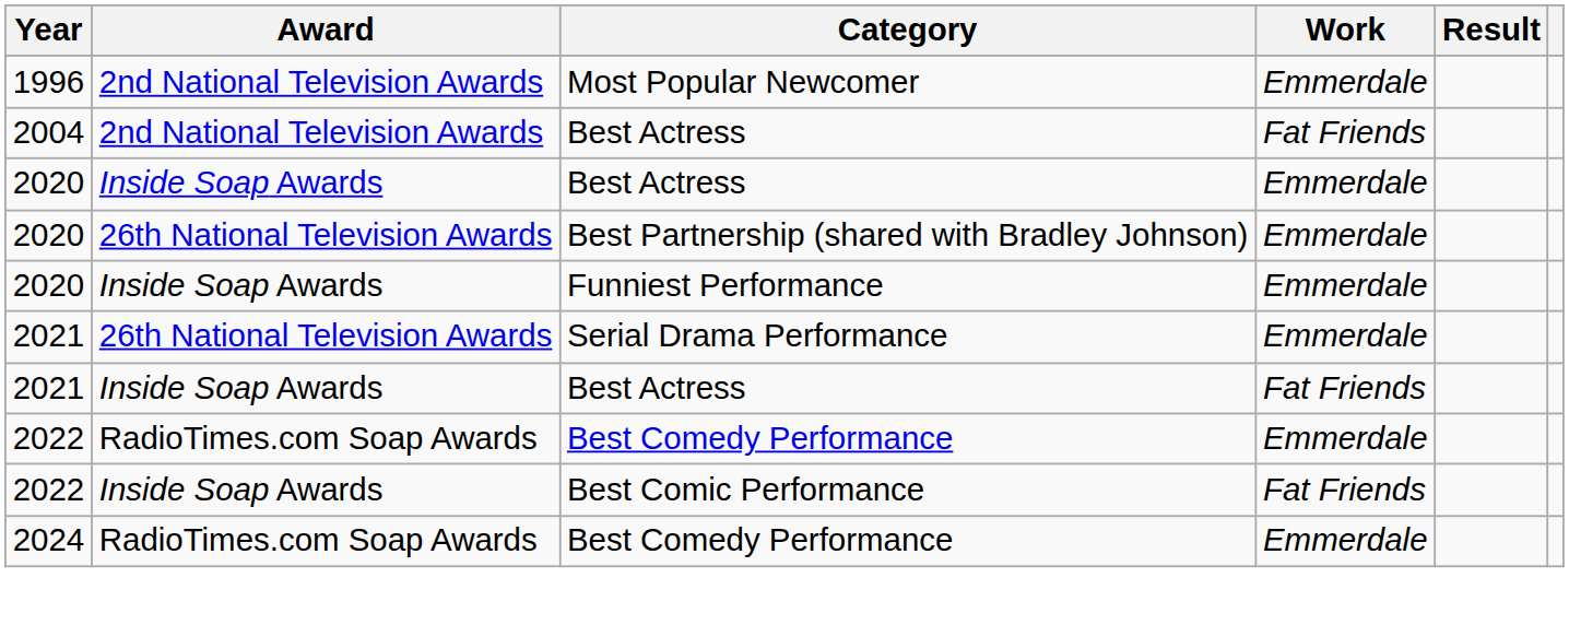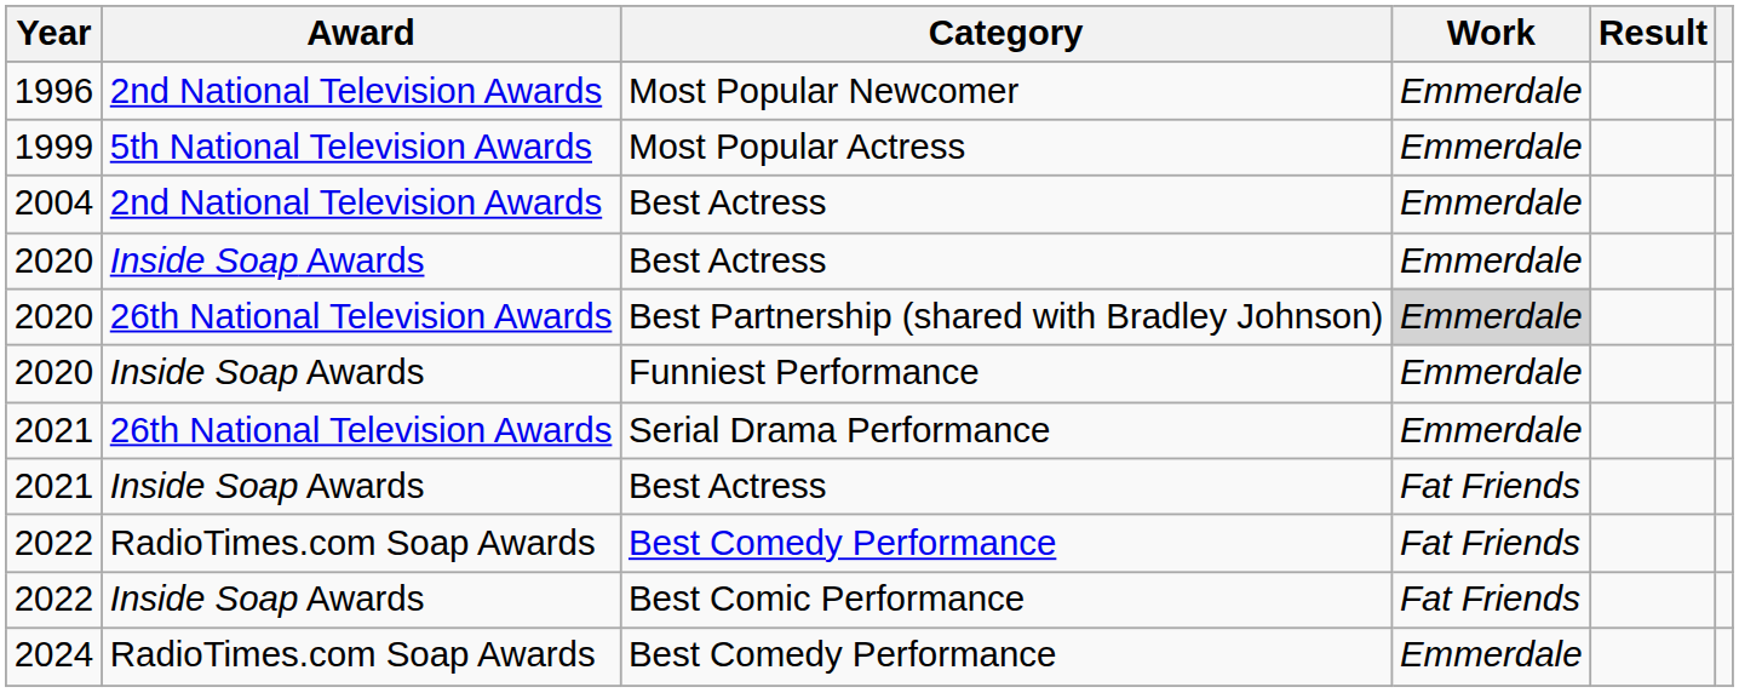 <table class="wikitable sortable">
 <tr>
 <th>Year</th>
 <th>Award</th>
 <th>Category</th>
 <th>Work</th>
 <th>Result</th>
 <th scope=col class=unsortable></th>
 </tr>
 <tr>
 <td>1996</td>
 <td><a href='#'>2nd National Television Awards</a></td>
 <td>Most Popular Newcomer</td>
 <td><em>Emmerdale</em></td>
 <td></td>
 <td align="center"></td>
 </tr>
 <tr>
+<td>1999</td>
+<td><a href='#'>5th National Television Awards</a></td>
+<td>Most Popular Actress</td>
+<td><em>Emmerdale</em></td>
+<td></td>
+<td align="center"></td>
+</tr>
+<tr>
 <td>2004</td>
 <td><a href='#'>2nd National Television Awards</a></td>
 <td>Best Actress</td>
-<td><em>Fat Friends</em></td>
+<td><em>Emmerdale</em></td>
 <td></td>
 <td align="center"></td>
 </tr>
 <tr>
 <td>2020</td>
 <td><a href='#'><em>Inside Soap</em> Awards</a></td>
 <td>Best Actress</td>
 <td><em>Emmerdale</em></td>
 <td></td>
 <td align="center"></td>
 </tr>
 <tr>
 <td>2020</td>
 <td><a href='#'>26th National Television Awards</a></td>
 <td>Best Partnership (shared with Bradley Johnson)</td>
-<td><em>Emmerdale</em></td>
+<td style="background: lightgrey;"><em>Emmerdale</em></td>
 <td></td>
 <td align="center"></td>
 </tr>
 <tr>
 <td>2020</td>
 <td><em>Inside Soap</em> Awards</td>
 <td>Funniest Performance</td>
 <td><em>Emmerdale</em></td>
 <td></td>
 <td align="center"></td>
 </tr>
 <tr>
 <td>2021</td>
 <td><a href='#'>26th National Television Awards</a></td>
 <td>Serial Drama Performance</td>
 <td><em>Emmerdale</em></td>
 <td></td>
 <td align="center"></td>
 </tr>
 <tr>
 <td>2021</td>
 <td><em>Inside Soap</em> Awards</td>
 <td>Best Actress</td>
 <td><em>Fat Friends</em></td>
 <td></td>
 <td align="center"></td>
 </tr>
 <tr>
 <td>2022</td>
 <td>RadioTimes.com Soap Awards</td>
 <td><a href='#'>Best Comedy Performance</a></td>
-<td><em>Emmerdale</em></td>
+<td><em>Fat Friends</em></td>
 <td></td>
 <td align="center"></td>
 </tr>
 <tr>
 <td>2022</td>
 <td><em>Inside Soap</em> Awards</td>
 <td>Best Comic Performance</td>
 <td><em>Fat Friends</em></td>
 <td></td>
 <td align="center"></td>
 </tr>
 <tr>
 <td>2024</td>
 <td>RadioTimes.com Soap Awards</td>
 <td>Best Comedy Performance</td>
 <td><em>Emmerdale</em></td>
 <td></td>
 <td align="center"></td>
 </tr>
 </table>
